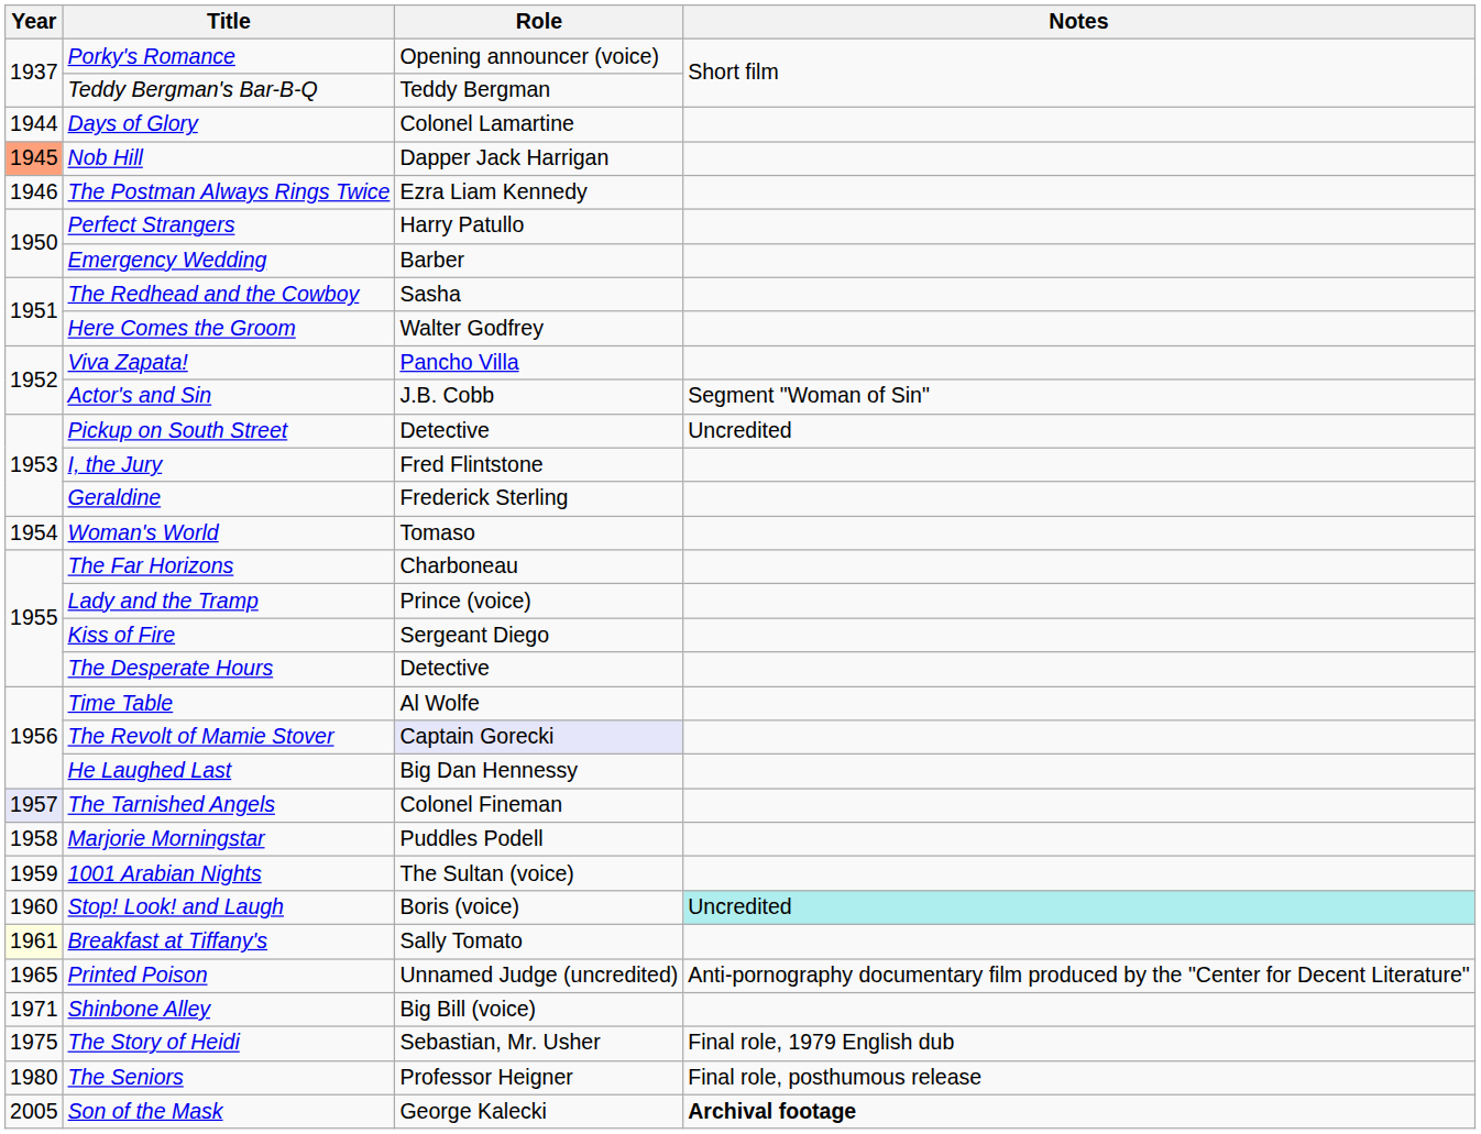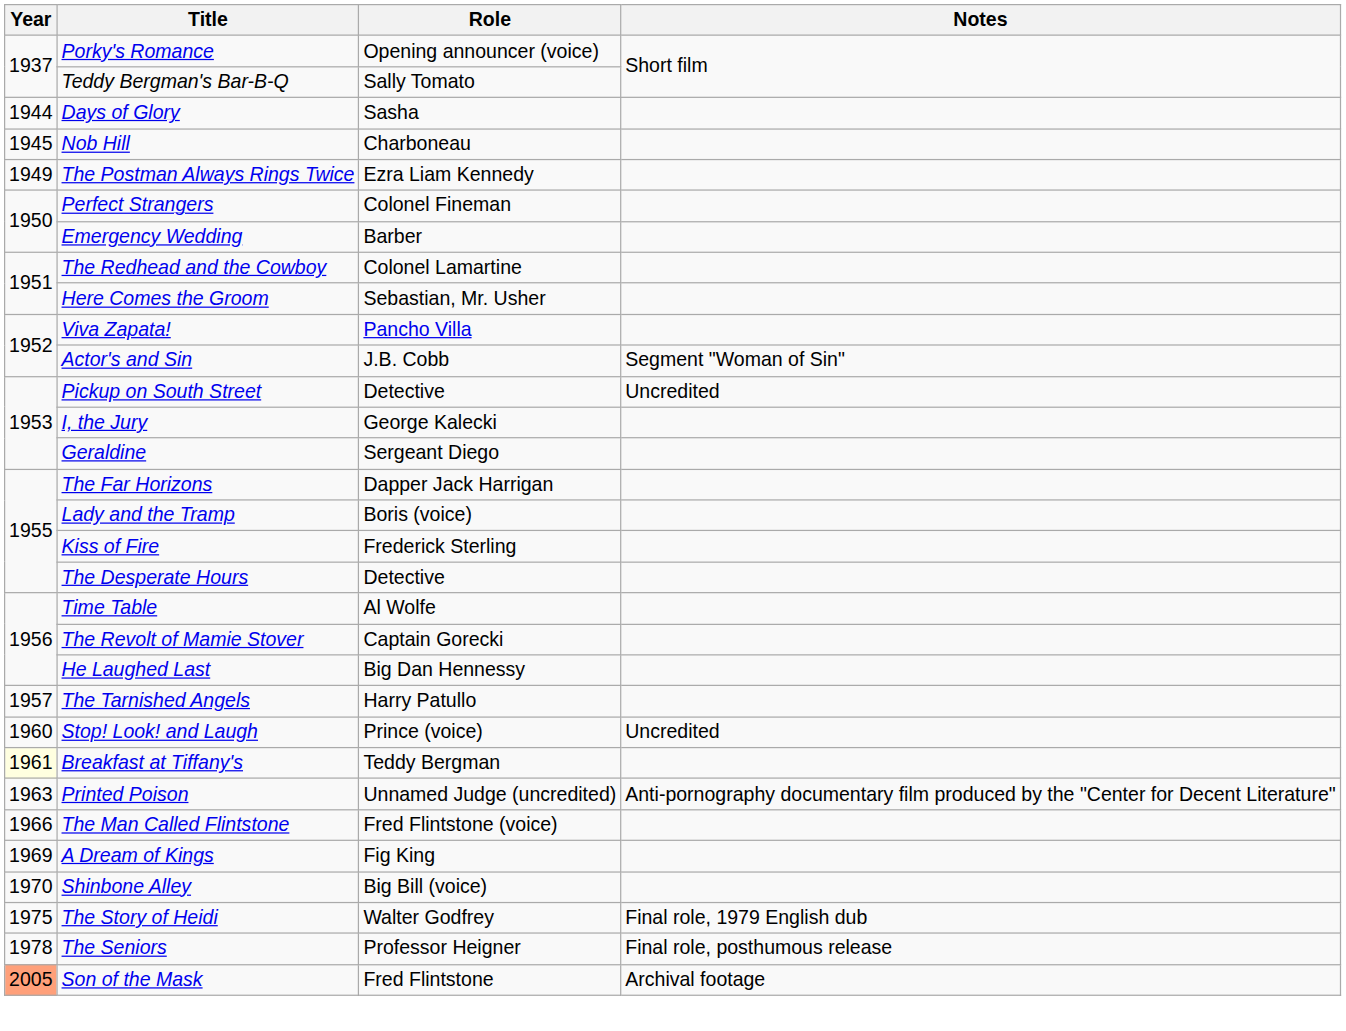 <table class="wikitable sortable">
 <tr>
 <th>Year</th>
 <th>Title</th>
 <th>Role</th>
 <th class="unsortable">Notes</th>
 </tr>
 <tr>
 <td rowspan="2">1937</td>
 <td><em><a href='#'>Porky's Romance</a></em></td>
 <td>Opening announcer (voice)</td>
 <td rowspan="2">Short film</td>
 </tr>
 <tr>
 <td><em>Teddy Bergman's Bar-B-Q</em></td>
-<td>Teddy Bergman</td>
+<td>Sally Tomato</td>
 </tr>
 <tr>
 <td>1944</td>
 <td><em><a href='#'>Days of Glory</a></em></td>
-<td>Colonel Lamartine</td>
+<td>Sasha</td>
 <td></td>
 </tr>
 <tr>
-<td style="background: lightsalmon;">1945</td>
+<td>1945</td>
 <td><em><a href='#'>Nob Hill</a></em></td>
-<td>Dapper Jack Harrigan</td>
+<td>Charboneau</td>
 <td></td>
 </tr>
 <tr>
-<td>1946</td>
+<td>1949</td>
 <td><em><a href='#'>The Postman Always Rings Twice</a></em></td>
 <td>Ezra Liam Kennedy</td>
 <td></td>
 </tr>
 <tr>
 <td rowspan="2">1950</td>
 <td><em><a href='#'>Perfect Strangers</a></em></td>
-<td>Harry Patullo</td>
+<td>Colonel Fineman</td>
 <td></td>
 </tr>
 <tr>
 <td><em><a href='#'>Emergency Wedding</a></em></td>
 <td>Barber</td>
 <td></td>
 </tr>
 <tr>
 <td rowspan="2">1951</td>
 <td><em><a href='#'>The Redhead and the Cowboy</a></em></td>
-<td>Sasha</td>
+<td>Colonel Lamartine</td>
 <td></td>
 </tr>
 <tr>
 <td><em><a href='#'>Here Comes the Groom</a></em></td>
-<td>Walter Godfrey</td>
+<td>Sebastian, Mr. Usher</td>
 <td></td>
 </tr>
 <tr>
 <td rowspan="2">1952</td>
 <td><em><a href='#'>Viva Zapata!</a></em></td>
 <td><a href='#'>Pancho Villa</a></td>
 <td></td>
 </tr>
 <tr>
 <td><em><a href='#'>Actor's and Sin</a></em></td>
 <td>J.B. Cobb</td>
 <td>Segment "Woman of Sin"</td>
 </tr>
 <tr>
 <td rowspan="3">1953</td>
 <td><em><a href='#'>Pickup on South Street</a></em></td>
 <td>Detective</td>
 <td>Uncredited</td>
 </tr>
 <tr>
 <td><em><a href='#'>I, the Jury</a></em></td>
-<td>Fred Flintstone</td>
+<td>George Kalecki</td>
 <td></td>
 </tr>
 <tr>
 <td><em><a href='#'>Geraldine</a></em></td>
-<td>Frederick Sterling</td>
-<td></td>
-</tr>
-<tr>
-<td>1954</td>
-<td><em><a href='#'>Woman's World</a></em></td>
-<td>Tomaso</td>
+<td>Sergeant Diego</td>
 <td></td>
 </tr>
 <tr>
 <td rowspan="4">1955</td>
 <td><em><a href='#'>The Far Horizons</a></em></td>
-<td>Charboneau</td>
+<td>Dapper Jack Harrigan</td>
 <td></td>
 </tr>
 <tr>
 <td><em><a href='#'>Lady and the Tramp</a></em></td>
-<td>Prince (voice)</td>
+<td>Boris (voice)</td>
 <td></td>
 </tr>
 <tr>
 <td><em><a href='#'>Kiss of Fire</a></em></td>
-<td>Sergeant Diego</td>
+<td>Frederick Sterling</td>
 <td></td>
 </tr>
 <tr>
 <td><em><a href='#'>The Desperate Hours</a></em></td>
 <td>Detective</td>
 <td></td>
 </tr>
 <tr>
 <td rowspan="3">1956</td>
 <td><em><a href='#'>Time Table</a></em></td>
 <td>Al Wolfe</td>
 <td></td>
 </tr>
 <tr>
 <td><em><a href='#'>The Revolt of Mamie Stover</a></em></td>
-<td style="background: lavender;">Captain Gorecki</td>
+<td>Captain Gorecki</td>
 <td></td>
 </tr>
 <tr>
 <td><em><a href='#'>He Laughed Last</a></em></td>
 <td>Big Dan Hennessy</td>
 <td></td>
 </tr>
 <tr>
-<td style="background: lavender;">1957</td>
+<td>1957</td>
 <td><em><a href='#'>The Tarnished Angels</a></em></td>
-<td>Colonel Fineman</td>
-<td></td>
-</tr>
-<tr>
-<td>1958</td>
-<td><em><a href='#'>Marjorie Morningstar</a></em></td>
-<td>Puddles Podell</td>
-<td></td>
-</tr>
-<tr>
-<td>1959</td>
-<td><em><a href='#'>1001 Arabian Nights</a></em></td>
-<td>The Sultan (voice)</td>
+<td>Harry Patullo</td>
 <td></td>
 </tr>
 <tr>
 <td>1960</td>
 <td><em><a href='#'>Stop! Look! and Laugh</a></em></td>
-<td>Boris (voice)</td>
-<td style="background: paleturquoise;">Uncredited</td>
+<td>Prince (voice)</td>
+<td>Uncredited</td>
 </tr>
 <tr>
 <td style="background: lightyellow;">1961</td>
 <td><em><a href='#'>Breakfast at Tiffany's</a></em></td>
-<td>Sally Tomato</td>
+<td>Teddy Bergman</td>
 <td></td>
 </tr>
 <tr>
-<td>1965</td>
+<td>1963</td>
 <td><em><a href='#'>Printed Poison</a></em></td>
 <td>Unnamed Judge (uncredited)</td>
 <td>Anti-pornography documentary film produced by the "Center for Decent Literature"</td>
 </tr>
 <tr>
-<td>1971</td>
+<td>1966</td>
+<td><em><a href='#'>The Man Called Flintstone</a></em></td>
+<td>Fred Flintstone (voice)</td>
+<td></td>
+</tr>
+<tr>
+<td>1969</td>
+<td><em><a href='#'>A Dream of Kings</a></em></td>
+<td>Fig King</td>
+<td></td>
+</tr>
+<tr>
+<td>1970</td>
 <td><em><a href='#'>Shinbone Alley</a></em></td>
 <td>Big Bill (voice)</td>
 <td></td>
 </tr>
 <tr>
 <td>1975</td>
 <td><em><a href='#'>The Story of Heidi</a></em></td>
-<td>Sebastian, Mr. Usher</td>
+<td>Walter Godfrey</td>
 <td>Final role, 1979 English dub</td>
 </tr>
 <tr>
-<td>1980</td>
+<td>1978</td>
 <td><em><a href='#'>The Seniors</a></em></td>
 <td>Professor Heigner</td>
 <td>Final role, posthumous release</td>
 </tr>
 <tr>
-<td>2005</td>
+<td style="background: lightsalmon;">2005</td>
 <td><em><a href='#'>Son of the Mask</a></em></td>
-<td>George Kalecki</td>
-<td><strong>Archival footage</strong></td>
+<td>Fred Flintstone</td>
+<td>Archival footage</td>
 </tr>
 </table>
